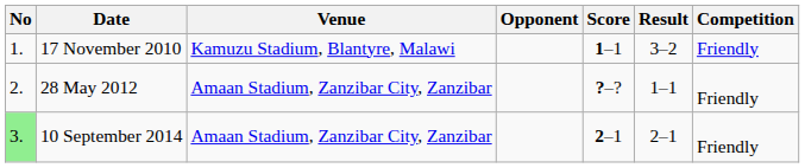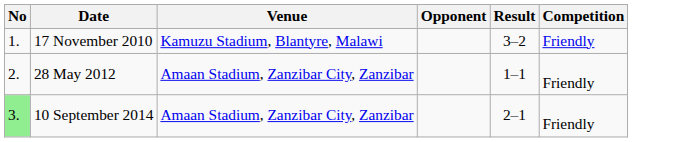 <table class="wikitable" style="font-size:100%;">
 <tr>
 <th>No</th>
 <th>Date</th>
 <th>Venue</th>
 <th>Opponent</th>
-<th>Score</th>
 <th>Result</th>
 <th>Competition</th>
 </tr>
 <tr>
 <td>1.</td>
 <td>17 November 2010</td>
 <td><a href='#'>Kamuzu Stadium</a>, <a href='#'>Blantyre</a>, <a href='#'>Malawi</a></td>
 <td></td>
-<td align=center><strong>1</strong>–1</td>
 <td align=center>3–2</td>
 <td><a href='#'>Friendly</a></td>
 </tr>
 <tr>
 <td>2.</td>
 <td>28 May 2012</td>
 <td><a href='#'>Amaan Stadium</a>, <a href='#'>Zanzibar City</a>, <a href='#'>Zanzibar</a></td>
 <td></td>
-<td align=center><strong>?</strong>–?</td>
 <td align=center>1–1</td>
 <td><br>Friendly</td>
 </tr>
 <tr>
 <td style="background: lightgreen;">3.</td>
 <td>10 September 2014</td>
 <td><a href='#'>Amaan Stadium</a>, <a href='#'>Zanzibar City</a>, <a href='#'>Zanzibar</a></td>
 <td></td>
-<td align=center><strong>2</strong>–1</td>
 <td align=center>2–1</td>
 <td><br>Friendly</td>
 </tr>
 </table>
